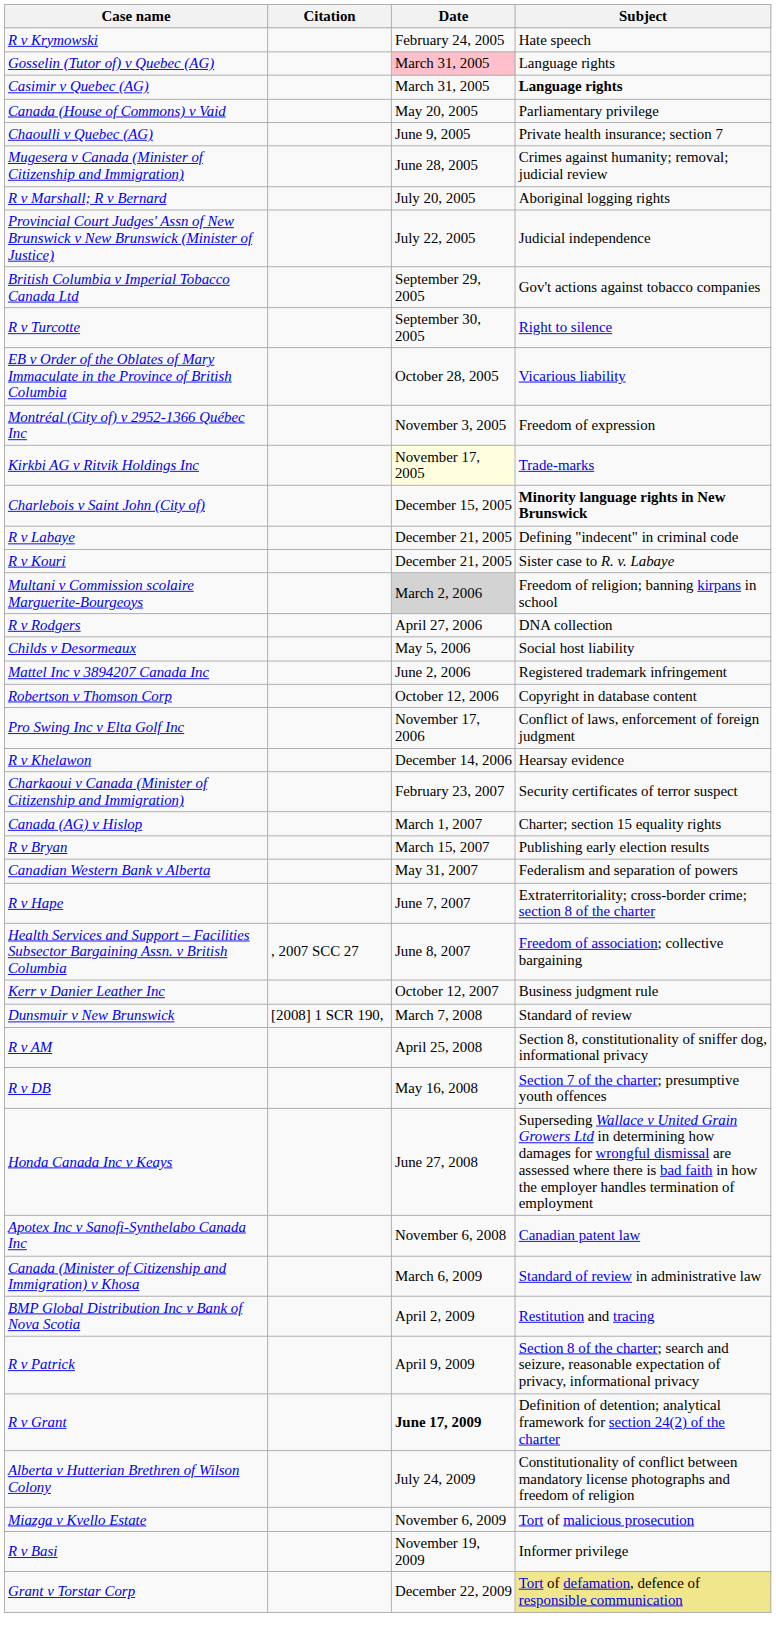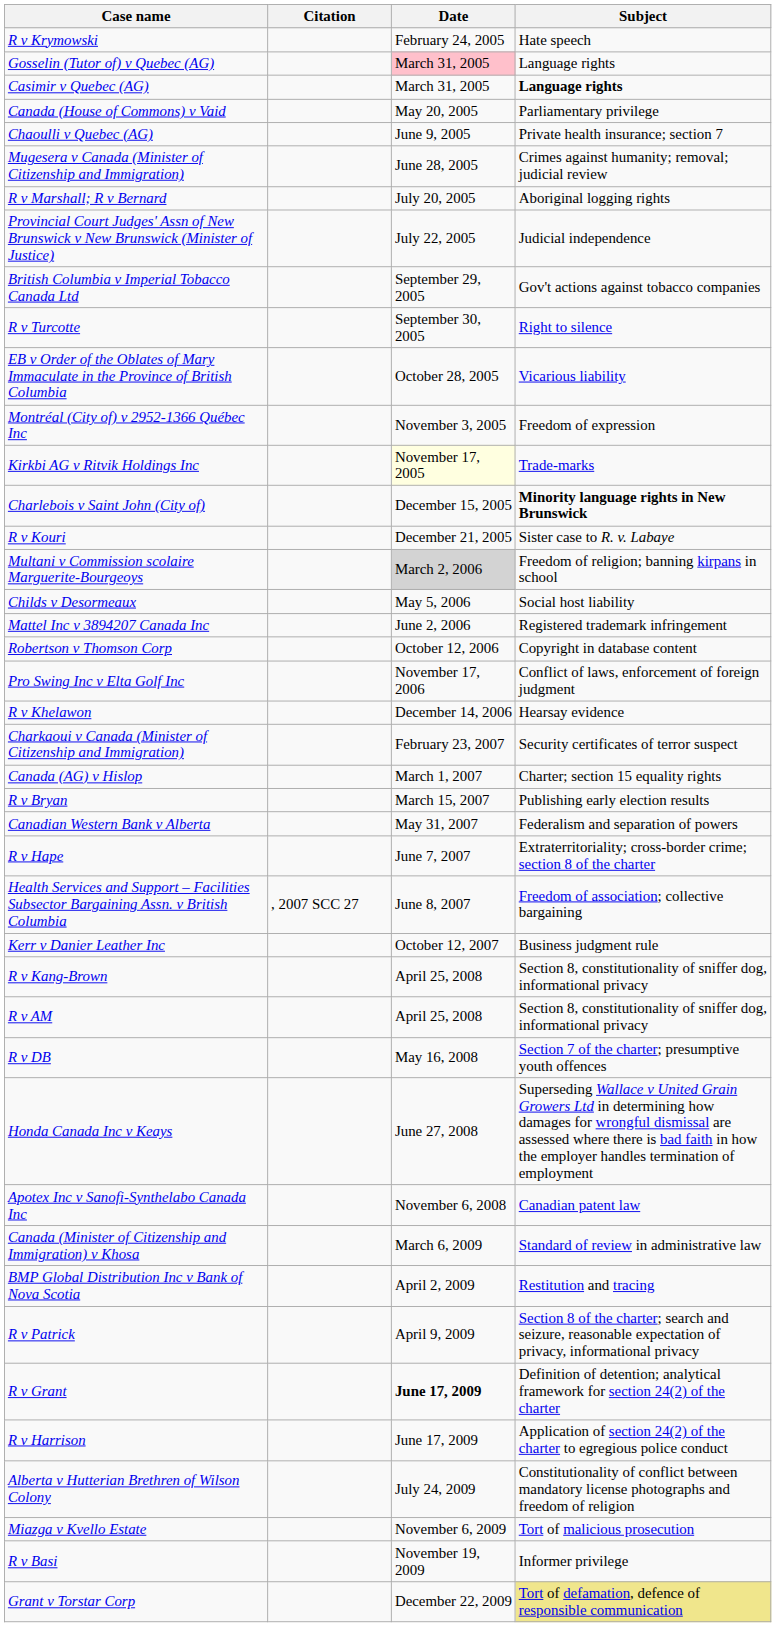 <table class="wikitable" width=825>
 <tr bgcolor="#CCCCCC">
 <th width=34%>Case name</th>
 <th width=16%>Citation</th>
 <th font=small width=16%>Date</th>
 <th width=33%>Subject</th>
 </tr>
 <tr>
 <td><em><a href='#'>R v Krymowski</a></em></td>
 <td></td>
 <td>February 24, 2005</td>
 <td>Hate speech</td>
 </tr>
 <tr>
 <td><em><a href='#'>Gosselin (Tutor of) v Quebec (AG)</a></em></td>
 <td></td>
 <td style="background: pink;">March 31, 2005</td>
 <td>Language rights</td>
 </tr>
 <tr>
 <td><em><a href='#'>Casimir v Quebec (AG)</a></em></td>
 <td></td>
 <td>March 31, 2005</td>
 <td><strong>Language rights</strong></td>
 </tr>
 <tr>
 <td><em><a href='#'>Canada (House of Commons) v Vaid</a></em></td>
 <td></td>
 <td>May 20, 2005</td>
 <td>Parliamentary privilege</td>
 </tr>
 <tr>
 <td><em><a href='#'>Chaoulli v Quebec (AG)</a></em></td>
 <td></td>
 <td>June 9, 2005</td>
 <td>Private health insurance; section 7</td>
 </tr>
 <tr>
 <td><em><a href='#'>Mugesera v Canada (Minister of Citizenship and Immigration)</a></em></td>
 <td></td>
 <td>June 28, 2005</td>
 <td>Crimes against humanity; removal; judicial review</td>
 </tr>
 <tr>
 <td><em><a href='#'>R v Marshall; R v Bernard</a></em></td>
 <td></td>
 <td>July 20, 2005</td>
 <td>Aboriginal logging rights</td>
 </tr>
 <tr>
 <td><em><a href='#'>Provincial Court Judges' Assn of New Brunswick v New Brunswick (Minister of Justice)</a></em></td>
 <td></td>
 <td>July 22, 2005</td>
 <td>Judicial independence</td>
 </tr>
 <tr>
 <td><em><a href='#'>British Columbia v Imperial Tobacco Canada Ltd</a></em></td>
 <td></td>
 <td>September 29, 2005</td>
 <td>Gov't actions against tobacco companies</td>
 </tr>
 <tr>
 <td><em><a href='#'>R v Turcotte</a></em></td>
 <td></td>
 <td>September 30, 2005</td>
 <td><a href='#'>Right to silence</a></td>
 </tr>
 <tr>
 <td><em><a href='#'>EB v Order of the Oblates of Mary Immaculate in the Province of British Columbia</a></em></td>
 <td></td>
 <td>October 28, 2005</td>
 <td><a href='#'>Vicarious liability</a></td>
 </tr>
 <tr>
 <td><em><a href='#'>Montréal (City of) v 2952-1366 Québec Inc</a></em></td>
 <td></td>
 <td>November 3, 2005</td>
 <td>Freedom of expression</td>
 </tr>
 <tr>
 <td><em><a href='#'>Kirkbi AG v Ritvik Holdings Inc</a></em></td>
 <td></td>
 <td style="background: lightyellow;">November 17, 2005</td>
 <td><a href='#'>Trade-marks</a></td>
 </tr>
 <tr>
 <td><em><a href='#'>Charlebois v Saint John (City of)</a></em></td>
 <td></td>
 <td>December 15, 2005</td>
 <td><strong>Minority language rights in New Brunswick</strong></td>
 </tr>
 <tr>
-<td><em><a href='#'>R v Labaye</a></em></td>
-<td></td>
-<td>December 21, 2005</td>
-<td>Defining "indecent" in criminal code</td>
-</tr>
-<tr>
 <td><em><a href='#'>R v Kouri</a></em></td>
 <td></td>
 <td>December 21, 2005</td>
 <td>Sister case to <em>R. v. Labaye</em></td>
 </tr>
 <tr>
 <td><em><a href='#'>Multani v Commission scolaire Marguerite‑Bourgeoys</a></em></td>
 <td></td>
 <td style="background: lightgrey;">March 2, 2006</td>
 <td>Freedom of religion; banning <a href='#'>kirpans</a> in school</td>
-</tr>
-<tr>
-<td><em><a href='#'>R v Rodgers</a></em></td>
-<td></td>
-<td>April 27, 2006</td>
-<td>DNA collection</td>
 </tr>
 <tr>
 <td><em><a href='#'>Childs v Desormeaux</a></em></td>
 <td></td>
 <td>May 5, 2006</td>
 <td>Social host liability</td>
 </tr>
 <tr>
 <td><em><a href='#'>Mattel Inc v 3894207 Canada Inc</a></em></td>
 <td></td>
 <td>June 2, 2006</td>
 <td>Registered trademark infringement</td>
 </tr>
 <tr>
 <td><em><a href='#'>Robertson v Thomson Corp</a></em></td>
 <td></td>
 <td>October 12, 2006</td>
 <td>Copyright in database content</td>
 </tr>
 <tr>
 <td><em><a href='#'>Pro Swing Inc v Elta Golf Inc</a></em></td>
 <td></td>
 <td>November 17, 2006</td>
 <td>Conflict of laws, enforcement of foreign judgment</td>
 </tr>
 <tr>
 <td><em><a href='#'>R v Khelawon</a></em></td>
 <td></td>
 <td>December 14, 2006</td>
 <td>Hearsay evidence</td>
 </tr>
 <tr>
 <td><em><a href='#'>Charkaoui v Canada (Minister of Citizenship and Immigration)</a></em></td>
 <td></td>
 <td>February 23, 2007</td>
 <td>Security certificates of terror suspect</td>
 </tr>
 <tr>
 <td><em><a href='#'>Canada (AG) v Hislop</a></em></td>
 <td></td>
 <td>March 1, 2007</td>
 <td>Charter; section 15 equality rights</td>
 </tr>
 <tr>
 <td><em><a href='#'>R v Bryan</a></em></td>
 <td></td>
 <td>March 15, 2007</td>
 <td>Publishing early election results</td>
 </tr>
 <tr>
 <td><em><a href='#'>Canadian Western Bank v Alberta</a></em></td>
 <td></td>
 <td>May 31, 2007</td>
 <td>Federalism and separation of powers</td>
 </tr>
 <tr>
 <td><em><a href='#'>R v Hape</a></em></td>
 <td></td>
 <td>June 7, 2007</td>
 <td>Extraterritoriality; cross-border crime; <a href='#'>section 8 of the charter</a></td>
 </tr>
 <tr>
 <td><em><a href='#'>Health Services and Support – Facilities Subsector Bargaining Assn. v British Columbia</a></em></td>
 <td>, 2007 SCC 27</td>
 <td>June 8, 2007</td>
 <td><a href='#'>Freedom of association</a>; collective bargaining</td>
 </tr>
 <tr>
 <td><em><a href='#'>Kerr v Danier Leather Inc</a></em></td>
 <td></td>
 <td>October 12, 2007</td>
 <td>Business judgment rule</td>
 </tr>
 <tr>
-<td><em><a href='#'>Dunsmuir v New Brunswick</a></em></td>
-<td>[2008] 1 SCR 190, </td>
-<td>March 7, 2008</td>
-<td>Standard of review</td>
+<td><em><a href='#'>R v Kang-Brown</a></em></td>
+<td></td>
+<td>April 25, 2008</td>
+<td>Section 8, constitutionality of sniffer dog, informational privacy</td>
 </tr>
 <tr>
 <td><em><a href='#'>R v AM</a></em></td>
 <td></td>
 <td>April 25, 2008</td>
 <td>Section 8, constitutionality of sniffer dog, informational privacy</td>
 </tr>
 <tr>
 <td><em><a href='#'>R v DB</a></em></td>
 <td></td>
 <td>May 16, 2008</td>
 <td><a href='#'>Section 7 of the charter</a>; presumptive youth offences</td>
 </tr>
 <tr>
 <td><em><a href='#'>Honda Canada Inc v Keays</a></em></td>
 <td></td>
 <td>June 27, 2008</td>
 <td>Superseding <em><a href='#'>Wallace v United Grain Growers Ltd</a></em> in determining how damages for <a href='#'>wrongful dismissal</a> are assessed where there is <a href='#'>bad faith</a> in how the employer handles termination of employment</td>
 </tr>
 <tr>
 <td><em><a href='#'>Apotex Inc v Sanofi-Synthelabo Canada Inc</a></em></td>
 <td></td>
 <td>November 6, 2008</td>
 <td><a href='#'>Canadian patent law</a></td>
 </tr>
 <tr>
 <td><em><a href='#'>Canada (Minister of Citizenship and Immigration) v Khosa</a></em></td>
 <td></td>
 <td>March 6, 2009</td>
 <td><a href='#'>Standard of review</a> in administrative law</td>
 </tr>
 <tr>
 <td><em><a href='#'>BMP Global Distribution Inc v Bank of Nova Scotia</a></em></td>
 <td></td>
 <td>April 2, 2009</td>
 <td><a href='#'>Restitution</a> and <a href='#'>tracing</a></td>
 </tr>
 <tr>
 <td><em><a href='#'>R v Patrick</a></em></td>
 <td></td>
 <td>April 9, 2009</td>
 <td><a href='#'>Section 8 of the charter</a>; search and seizure, reasonable expectation of privacy, informational privacy</td>
 </tr>
 <tr>
 <td><em><a href='#'>R v Grant</a></em></td>
 <td></td>
 <td><strong>June 17, 2009</strong></td>
 <td>Definition of detention; analytical framework for <a href='#'>section 24(2) of the charter</a></td>
 </tr>
 <tr>
+<td><em><a href='#'>R v Harrison</a></em></td>
+<td></td>
+<td>June 17, 2009</td>
+<td>Application of <a href='#'>section 24(2) of the charter</a> to egregious police conduct</td>
+</tr>
+<tr>
 <td><em><a href='#'>Alberta v Hutterian Brethren of Wilson Colony</a></em></td>
 <td></td>
 <td>July 24, 2009</td>
 <td>Constitutionality of conflict between mandatory license photographs and freedom of religion</td>
 </tr>
 <tr>
 <td><em><a href='#'>Miazga v Kvello Estate</a></em></td>
 <td></td>
 <td>November 6, 2009</td>
 <td><a href='#'>Tort</a> of <a href='#'>malicious prosecution</a></td>
 </tr>
 <tr>
 <td><em><a href='#'>R v Basi</a></em></td>
 <td></td>
 <td>November 19, 2009</td>
 <td>Informer privilege</td>
 </tr>
 <tr>
 <td><em><a href='#'>Grant v Torstar Corp</a></em></td>
 <td></td>
 <td>December 22, 2009</td>
 <td style="background: khaki;"><a href='#'>Tort</a> of <a href='#'>defamation</a>, defence of <a href='#'>responsible communication</a></td>
 </tr>
 </table>
